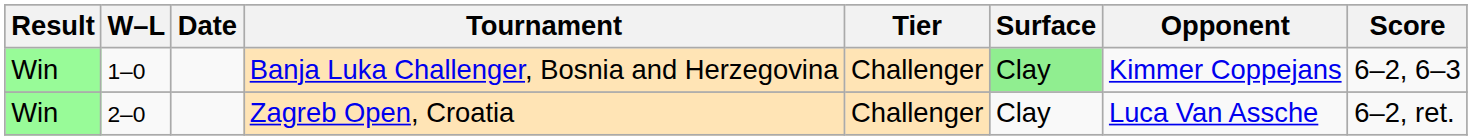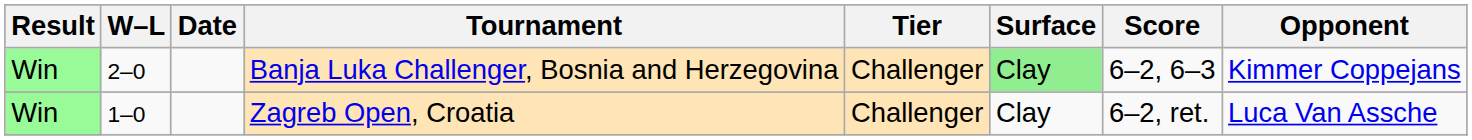 <table class="sortable wikitable">
 <tr>
 <th>Result</th>
 <th class="unsortable">W–L</th>
 <th>Date</th>
 <th>Tournament</th>
 <th>Tier</th>
 <th>Surface</th>
+<th class="unsortable">Score</th>
 <th>Opponent</th>
-<th class="unsortable">Score</th>
+</tr>
+<tr>
+<td bgcolor=98fb98>Win</td>
+<td><small>2–0</small></td>
+<td><a href='#'></a></td>
+<td style="background:moccasin;"><a href='#'>Banja Luka Challenger</a>, Bosnia and Herzegovina</td>
+<td style="background:moccasin;">Challenger</td>
+<td style="background: lightgreen;">Clay</td>
+<td>6–2, 6–3</td>
+<td> <a href='#'>Kimmer Coppejans</a></td>
 </tr>
 <tr>
 <td bgcolor=98fb98>Win</td>
 <td><small>1–0</small></td>
 <td><a href='#'></a></td>
-<td style="background:moccasin;"><a href='#'>Banja Luka Challenger</a>, Bosnia and Herzegovina</td>
-<td style="background:moccasin;">Challenger</td>
-<td style="background: lightgreen;">Clay</td>
-<td> <a href='#'>Kimmer Coppejans</a></td>
-<td>6–2, 6–3</td>
-</tr>
-<tr>
-<td bgcolor=98fb98>Win</td>
-<td><small>2–0</small></td>
-<td><a href='#'></a></td>
 <td style="background:moccasin;"><a href='#'>Zagreb Open</a>, Croatia</td>
 <td style="background:moccasin;">Challenger</td>
 <td>Clay</td>
+<td>6–2, ret.</td>
 <td> <a href='#'>Luca Van Assche</a></td>
-<td>6–2, ret.</td>
 </tr>
 </table>
